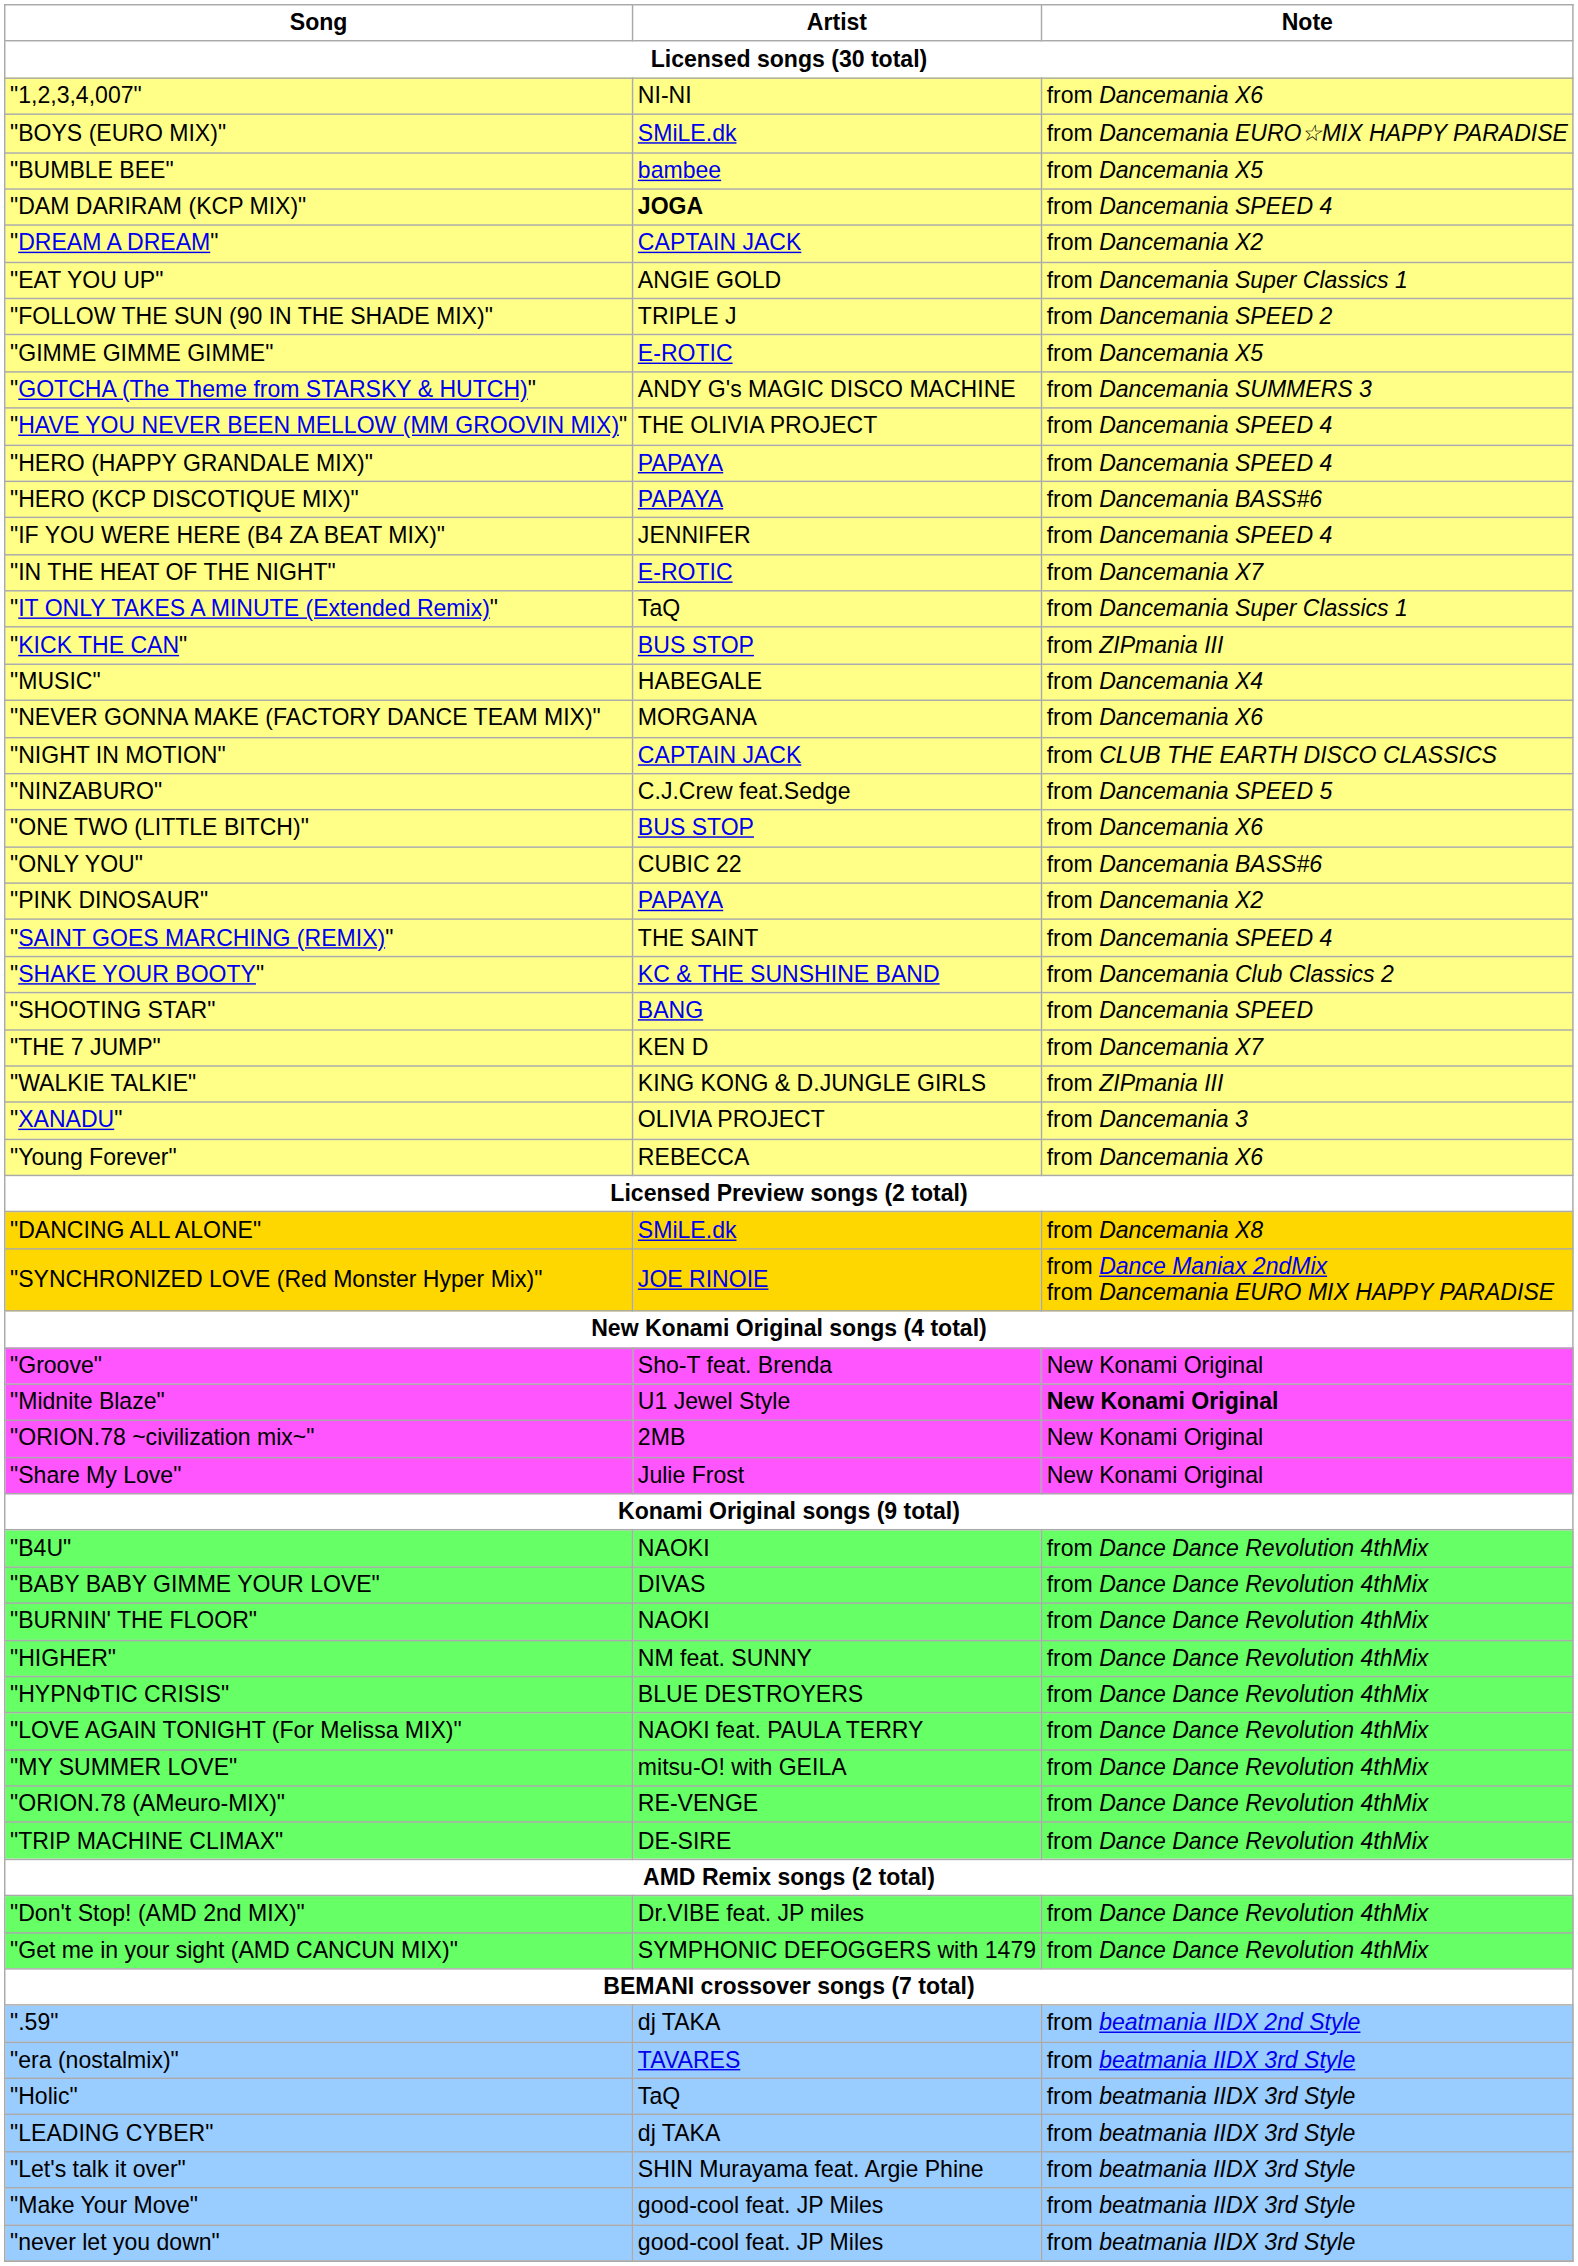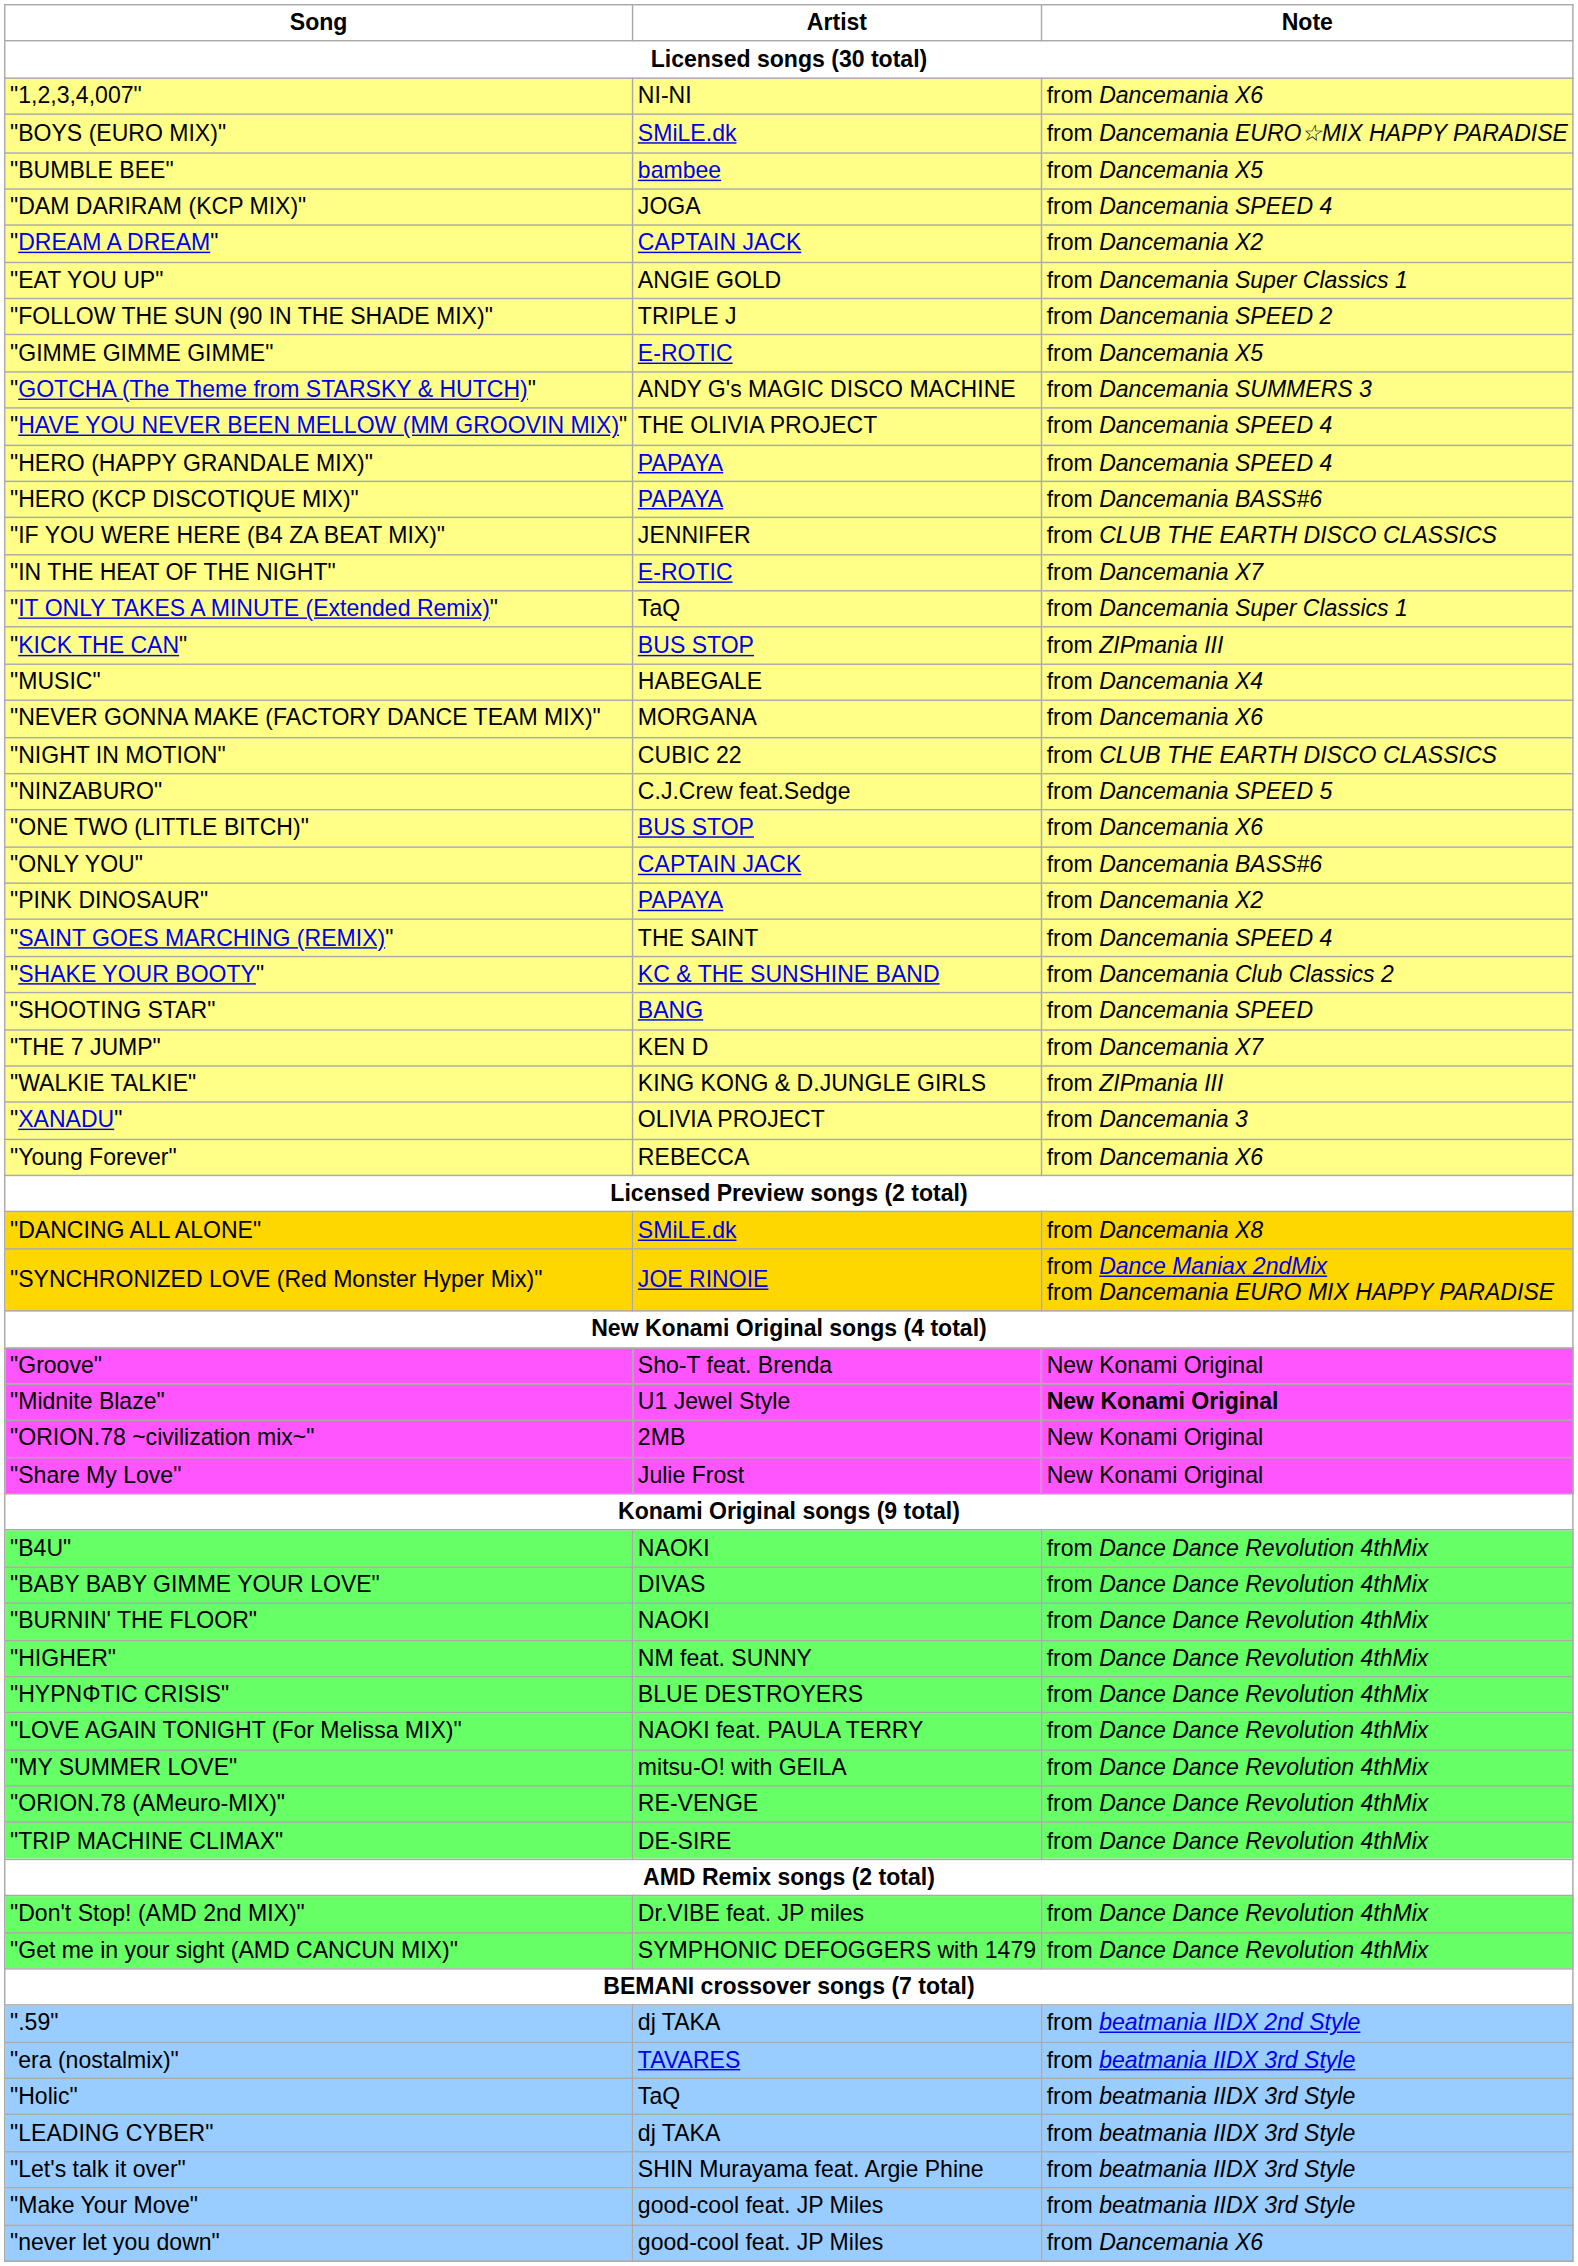 <table class="wikitable">
 <tr>
 <th style="background:#fff;">Song</th>
 <th style="background:#fff;">Artist</th>
 <th style="background:#fff;">Note</th>
 </tr>
 <tr>
 <th colspan="3" style="background:#ffffff;">Licensed songs (30 total)</th>
 </tr>
 <tr style="background:#ffff88;">
 <td>"1,2,3,4,007"</td>
 <td>NI-NI</td>
 <td>from <em>Dancemania X6</em></td>
 </tr>
 <tr style="background:#ffff88;">
 <td>"BOYS (EURO MIX)"</td>
 <td><a href='#'>SMiLE.dk</a></td>
 <td>from <em>Dancemania EURO☆MIX HAPPY PARADISE</em></td>
 </tr>
 <tr style="background:#ffff88;">
 <td>"BUMBLE BEE"</td>
 <td><a href='#'>bambee</a></td>
 <td>from <em>Dancemania X5</em></td>
 </tr>
 <tr style="background:#ffff88;">
 <td>"DAM DARIRAM (KCP MIX)" </td>
-<td><strong>JOGA</strong></td>
+<td>JOGA</td>
 <td>from <em>Dancemania SPEED 4</em></td>
 </tr>
 <tr style="background:#ffff88;">
 <td>"<a href='#'>DREAM A DREAM</a>"</td>
 <td><a href='#'>CAPTAIN JACK</a></td>
 <td>from <em>Dancemania X2</em></td>
 </tr>
 <tr style="background:#ffff88;">
 <td>"EAT YOU UP"</td>
 <td>ANGIE GOLD</td>
 <td>from <em>Dancemania Super Classics 1</em></td>
 </tr>
 <tr style="background:#ffff88;">
 <td>"FOLLOW THE SUN (90 IN THE SHADE MIX)"</td>
 <td>TRIPLE J</td>
 <td>from <em>Dancemania SPEED 2</em></td>
 </tr>
 <tr style="background:#ffff88;">
 <td>"GIMME GIMME GIMME"</td>
 <td><a href='#'>E-ROTIC</a></td>
 <td>from <em>Dancemania X5</em></td>
 </tr>
 <tr style="background:#ffff88;">
 <td>"<a href='#'>GOTCHA (The Theme from STARSKY & HUTCH)</a>"</td>
 <td>ANDY G's MAGIC DISCO MACHINE</td>
 <td>from <em>Dancemania SUMMERS 3</em></td>
 </tr>
 <tr style="background:#ffff88;">
 <td>"<a href='#'>HAVE YOU NEVER BEEN MELLOW (MM GROOVIN MIX)</a>"</td>
 <td>THE OLIVIA PROJECT</td>
 <td>from <em>Dancemania SPEED 4</em></td>
 </tr>
 <tr style="background:#ffff88;">
 <td>"HERO (HAPPY GRANDALE MIX)" </td>
 <td><a href='#'>PAPAYA</a></td>
 <td>from <em>Dancemania SPEED 4</em></td>
 </tr>
 <tr style="background:#ffff88;">
 <td>"HERO (KCP DISCOTIQUE MIX)"</td>
 <td><a href='#'>PAPAYA</a></td>
 <td>from <em>Dancemania BASS#6</em></td>
 </tr>
 <tr style="background:#ffff88;">
 <td>"IF YOU WERE HERE (B4 ZA BEAT MIX)" </td>
 <td>JENNIFER</td>
-<td>from <em>Dancemania SPEED 4</em></td>
+<td>from <em>CLUB THE EARTH DISCO CLASSICS</em></td>
 </tr>
 <tr style="background:#ffff88;">
 <td>"IN THE HEAT OF THE NIGHT"</td>
 <td><a href='#'>E-ROTIC</a></td>
 <td>from <em>Dancemania X7</em></td>
 </tr>
 <tr style="background:#ffff88;">
 <td>"<a href='#'>IT ONLY TAKES A MINUTE (Extended Remix)</a>"</td>
 <td>TaQ</td>
 <td>from <em>Dancemania Super Classics 1</em></td>
 </tr>
 <tr style="background:#ffff88;">
 <td>"<a href='#'>KICK THE CAN</a>"</td>
 <td><a href='#'>BUS STOP</a></td>
 <td>from <em>ZIPmania III</em></td>
 </tr>
 <tr style="background:#ffff88;">
 <td>"MUSIC"</td>
 <td>HABEGALE</td>
 <td>from <em>Dancemania X4</em></td>
 </tr>
 <tr style="background:#ffff88;">
 <td>"NEVER GONNA MAKE (FACTORY DANCE TEAM MIX)"</td>
 <td>MORGANA</td>
 <td>from <em>Dancemania X6</em></td>
 </tr>
 <tr style="background:#ffff88;">
 <td>"NIGHT IN MOTION"</td>
-<td><a href='#'>CAPTAIN JACK</a></td>
+<td>CUBIC 22</td>
 <td>from <em>CLUB THE EARTH DISCO CLASSICS</em></td>
 </tr>
 <tr style="background:#ffff88;">
 <td>"NINZABURO"</td>
 <td>C.J.Crew feat.Sedge</td>
 <td>from <em>Dancemania SPEED 5</em></td>
 </tr>
 <tr style="background:#ffff88;">
 <td>"ONE TWO (LITTLE BITCH)"</td>
 <td><a href='#'>BUS STOP</a></td>
 <td>from <em>Dancemania X6</em></td>
 </tr>
 <tr style="background:#ffff88;">
 <td>"ONLY YOU"</td>
-<td>CUBIC 22</td>
+<td><a href='#'>CAPTAIN JACK</a></td>
 <td>from <em>Dancemania BASS#6</em></td>
 </tr>
 <tr style="background:#ffff88;">
 <td>"PINK DINOSAUR"</td>
 <td><a href='#'>PAPAYA</a></td>
 <td>from <em>Dancemania X2</em></td>
 </tr>
 <tr style="background:#ffff88;">
 <td>"<a href='#'>SAINT GOES MARCHING (REMIX)</a>"</td>
 <td>THE SAINT</td>
 <td>from <em>Dancemania SPEED 4</em></td>
 </tr>
 <tr style="background:#ffff88;">
 <td>"<a href='#'>SHAKE YOUR BOOTY</a>"</td>
 <td><a href='#'>KC & THE SUNSHINE BAND</a></td>
 <td>from <em>Dancemania Club Classics 2</em></td>
 </tr>
 <tr style="background:#ffff88;">
 <td>"SHOOTING STAR"</td>
 <td><a href='#'>BANG</a></td>
 <td>from <em>Dancemania SPEED</em></td>
 </tr>
 <tr style="background:#ffff88;">
 <td>"THE 7 JUMP"</td>
 <td>KEN D</td>
 <td>from <em>Dancemania X7</em></td>
 </tr>
 <tr style="background:#ffff88;">
 <td>"WALKIE TALKIE"</td>
 <td>KING KONG & D.JUNGLE GIRLS</td>
 <td>from <em>ZIPmania III</em></td>
 </tr>
 <tr style="background:#ffff88;">
 <td>"<a href='#'>XANADU</a>"</td>
 <td>OLIVIA PROJECT</td>
 <td>from <em>Dancemania 3</em></td>
 </tr>
 <tr style="background:#ffff88;">
 <td>"Young Forever"</td>
 <td>REBECCA</td>
 <td>from <em>Dancemania X6</em></td>
 </tr>
 <tr>
 <th colspan="3" style="background:#ffffff;">Licensed Preview songs (2 total)</th>
 </tr>
 <tr style="background:#FFD700;">
 <td>"DANCING ALL ALONE" </td>
 <td><a href='#'>SMiLE.dk</a></td>
 <td>from <em>Dancemania X8</em></td>
 </tr>
 <tr style="background:#FFD700;">
 <td>"SYNCHRONIZED LOVE (Red Monster Hyper Mix)" </td>
 <td><a href='#'>JOE RINOIE</a></td>
 <td>from <em><a href='#'>Dance Maniax 2ndMix</a></em><br>from <em>Dancemania EURO MIX HAPPY PARADISE</em></td>
 </tr>
 <tr>
 <th colspan="3" style="background:#ffffff;">New Konami Original songs (4 total)</th>
 </tr>
 <tr style="background:#ff55ff;">
 <td>"Groove" </td>
 <td>Sho-T feat. Brenda</td>
 <td>New Konami Original</td>
 </tr>
 <tr style="background:#ff55ff;">
 <td>"Midnite Blaze" </td>
 <td>U1 Jewel Style</td>
 <td><strong>New Konami Original</strong></td>
 </tr>
 <tr style="background:#ff55ff;">
 <td>"ORION.78 ~civilization mix~" </td>
 <td>2MB</td>
 <td>New Konami Original</td>
 </tr>
 <tr style="background:#ff55ff;">
 <td>"Share My Love" </td>
 <td>Julie Frost</td>
 <td>New Konami Original</td>
 </tr>
 <tr>
 <th colspan="3" style="background:#ffffff;">Konami Original songs (9 total)</th>
 </tr>
 <tr style="background:#66ff66;">
 <td>"B4U"</td>
 <td>NAOKI</td>
 <td>from <em>Dance Dance Revolution 4thMix</em></td>
 </tr>
 <tr style="background:#66ff66;">
 <td>"BABY BABY GIMME YOUR LOVE"</td>
 <td>DIVAS</td>
 <td>from <em>Dance Dance Revolution 4thMix</em></td>
 </tr>
 <tr style="background:#66ff66;">
 <td>"BURNIN' THE FLOOR"</td>
 <td>NAOKI</td>
 <td>from <em>Dance Dance Revolution 4thMix</em></td>
 </tr>
 <tr style="background:#66ff66;">
 <td>"HIGHER"</td>
 <td>NM feat. SUNNY</td>
 <td>from <em>Dance Dance Revolution 4thMix</em></td>
 </tr>
 <tr style="background:#66ff66;">
 <td>"HYPNΦTIC CRISIS"</td>
 <td>BLUE DESTROYERS</td>
 <td>from <em>Dance Dance Revolution 4thMix</em></td>
 </tr>
 <tr style="background:#66ff66;">
 <td>"LOVE AGAIN TONIGHT (For Melissa MIX)"</td>
 <td>NAOKI feat. PAULA TERRY</td>
 <td>from <em>Dance Dance Revolution 4thMix</em></td>
 </tr>
 <tr style="background:#66ff66;">
 <td>"MY SUMMER LOVE"</td>
 <td>mitsu-O! with GEILA</td>
 <td>from <em>Dance Dance Revolution 4thMix</em></td>
 </tr>
 <tr style="background:#66ff66;">
 <td>"ORION.78 (AMeuro-MIX)"</td>
 <td>RE-VENGE</td>
 <td>from <em>Dance Dance Revolution 4thMix</em></td>
 </tr>
 <tr style="background:#66ff66;">
 <td>"TRIP MACHINE CLIMAX"</td>
 <td>DE-SIRE</td>
 <td>from <em>Dance Dance Revolution 4thMix</em></td>
 </tr>
 <tr>
 <th colspan="3" style="background:#ffffff;">AMD Remix songs (2 total)</th>
 </tr>
 <tr style="background:#66ff66;">
 <td>"Don't Stop! (AMD 2nd MIX)" </td>
 <td>Dr.VIBE feat. JP miles</td>
 <td>from <em>Dance Dance Revolution 4thMix</em></td>
 </tr>
 <tr style="background:#66ff66;">
 <td>"Get me in your sight (AMD CANCUN MIX)" </td>
 <td>SYMPHONIC DEFOGGERS with 1479</td>
 <td>from <em>Dance Dance Revolution 4thMix</em></td>
 </tr>
 <tr>
 <th colspan="3" style="background:#ffffff;">BEMANI crossover songs (7 total)</th>
 </tr>
 <tr style="background:#99CCFF;">
 <td>".59" </td>
 <td>dj TAKA</td>
 <td>from <em><a href='#'>beatmania IIDX 2nd Style</a></em></td>
 </tr>
 <tr style="background:#99CCFF;">
 <td>"era (nostalmix)" </td>
 <td><a href='#'>TAVARES</a></td>
 <td>from <em><a href='#'>beatmania IIDX 3rd Style</a></em></td>
 </tr>
 <tr style="background:#99CCFF;">
 <td>"Holic" </td>
 <td>TaQ</td>
 <td>from <em>beatmania IIDX 3rd Style</em></td>
 </tr>
 <tr style="background:#99CCFF;">
 <td>"LEADING CYBER" </td>
 <td>dj TAKA</td>
 <td>from <em>beatmania IIDX 3rd Style</em></td>
 </tr>
 <tr style="background:#99CCFF;">
 <td>"Let's talk it over" </td>
 <td>SHIN Murayama feat. Argie Phine</td>
 <td>from <em>beatmania IIDX 3rd Style</em></td>
 </tr>
 <tr style="background:#99CCFF;">
 <td>"Make Your Move" </td>
 <td>good-cool feat. JP Miles</td>
 <td>from <em>beatmania IIDX 3rd Style</em></td>
 </tr>
 <tr style="background:#99CCFF;">
 <td>"never let you down" </td>
 <td>good-cool feat. JP Miles</td>
-<td>from <em>beatmania IIDX 3rd Style</em></td>
+<td>from <em>Dancemania X6</em></td>
 </tr>
 <tr>
 </tr>
 </table>
